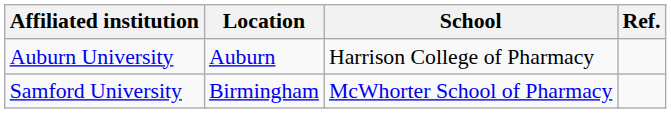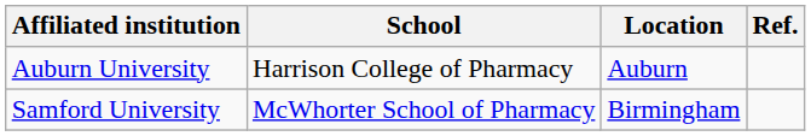 <table class="wikitable sortable">
 <tr>
 <th>Affiliated institution</th>
+<th>School</th>
 <th>Location</th>
-<th>School</th>
 <th>Ref.</th>
 </tr>
 <tr>
 <td><a href='#'>Auburn University</a></td>
+<td>Harrison College of Pharmacy</td>
 <td><a href='#'>Auburn</a></td>
-<td>Harrison College of Pharmacy</td>
 <td></td>
 </tr>
 <tr>
 <td><a href='#'>Samford University</a></td>
+<td><a href='#'>McWhorter School of Pharmacy</a></td>
 <td><a href='#'>Birmingham</a></td>
-<td><a href='#'>McWhorter School of Pharmacy</a></td>
 <td></td>
 </tr>
 </table>
